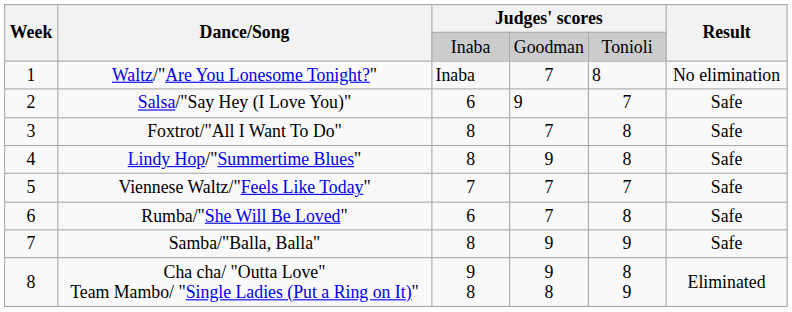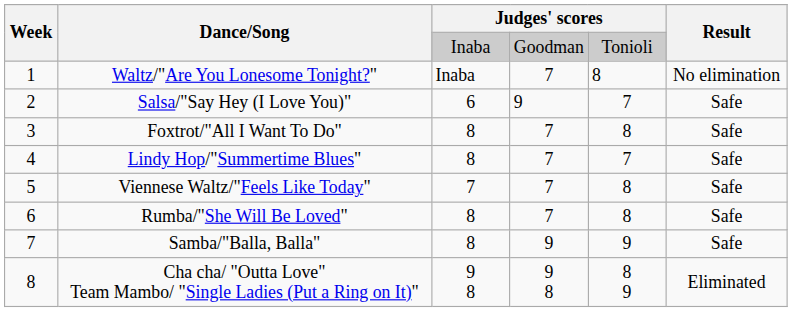 <table class="wikitable">
 <tr style="text-align:center; background:#ccc;">
 <th rowspan="2">Week</th>
 <th rowspan="2">Dance/Song</th>
 <th colspan="3">Judges' scores</th>
 <th rowspan="2">Result</th>
 </tr>
 <tr style="text-align:center; background:#ccc;">
 <td style="width:10%; ">Inaba</td>
 <td style="width:10%; ">Goodman</td>
 <td style="width:10%; ">Tonioli</td>
 </tr>
 <tr>
 <td style="text-align:center;">1</td>
 <td style="text-align:center;"><a href='#'>Waltz</a>/"<a href='#'>Are You Lonesome Tonight?</a>"</td>
 <td style="width:10%; ">Inaba</td>
 <td style="text-align:center;">7</td>
 <td>8</td>
 <td style="text-align:center;">No elimination</td>
 </tr>
 <tr>
 <td style="text-align:center;">2</td>
 <td style="text-align:center;"><a href='#'>Salsa</a>/"Say Hey (I Love You)"</td>
 <td style="text-align:center;">6</td>
 <td>9</td>
 <td style="text-align:center;">7</td>
 <td style="text-align:center;">Safe</td>
 </tr>
 <tr style="text-align:center;">
 <td>3</td>
 <td>Foxtrot/"All I Want To Do"</td>
 <td>8</td>
 <td>7</td>
 <td>8</td>
 <td>Safe</td>
 </tr>
 <tr style="text-align:center;">
 <td>4</td>
 <td><a href='#'>Lindy Hop</a>/"<a href='#'>Summertime Blues</a>"</td>
 <td>8</td>
-<td>9</td>
-<td>8</td>
+<td>7</td>
+<td>7</td>
 <td>Safe</td>
 </tr>
 <tr style="text-align:center;">
 <td>5</td>
 <td>Viennese Waltz/"<a href='#'>Feels Like Today</a>"</td>
 <td>7</td>
 <td>7</td>
-<td>7</td>
+<td>8</td>
 <td>Safe</td>
 </tr>
 <tr style="text-align:center;">
 <td>6</td>
 <td>Rumba/"<a href='#'>She Will Be Loved</a>"</td>
-<td style="text-align:center;">6</td>
+<td>8</td>
 <td>7</td>
 <td>8</td>
 <td>Safe</td>
 </tr>
 <tr style="text-align:center;">
 <td>7</td>
 <td>Samba/"Balla, Balla"</td>
 <td>8</td>
 <td>9</td>
 <td>9</td>
 <td>Safe</td>
 </tr>
 <tr style="text-align:center;">
 <td>8</td>
 <td>Cha cha/ "Outta Love"<br>Team Mambo/ "<a href='#'>Single Ladies (Put a Ring on It)</a>"</td>
 <td>9<br>8</td>
 <td>9<br>8</td>
 <td>8<br>9</td>
 <td>Eliminated</td>
 </tr>
 </table>
